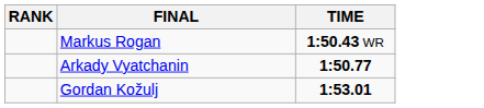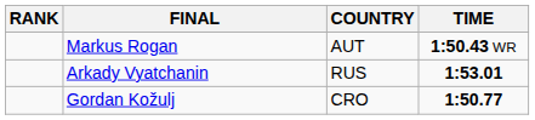 <table class="wikitable">
 <tr>
 <th>RANK</th>
 <th align="left" style="width: 15em">FINAL</th>
+<th>COUNTRY</th>
 <th style="width: 6em">TIME</th>
 </tr>
 <tr>
 <td align="center"></td>
 <td><a href='#'>Markus Rogan</a></td>
+<td> AUT</td>
 <td align="center"><strong>1:50.43</strong><small> WR</small></td>
 </tr>
 <tr>
 <td align="center"></td>
 <td><a href='#'>Arkady Vyatchanin</a></td>
-<td align="center"><strong>1:50.77</strong></td>
+<td> RUS</td>
+<td align="center"><strong>1:53.01</strong></td>
 </tr>
 <tr>
 <td align="center"></td>
 <td><a href='#'>Gordan Kožulj</a></td>
-<td align="center"><strong>1:53.01</strong></td>
+<td> CRO</td>
+<td align="center"><strong>1:50.77</strong></td>
 </tr>
 </table>
